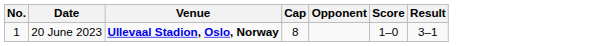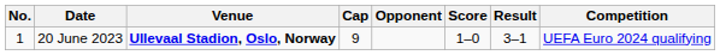 <table class="wikitable sortable">
 <tr>
 <th scope="col">No.</th>
 <th scope="col">Date</th>
 <th scope="col">Venue</th>
 <th scope="col">Cap</th>
 <th scope="col">Opponent</th>
 <th scope="col">Score</th>
 <th scope="col">Result</th>
+<th scope="col">Competition</th>
 </tr>
 <tr>
 <td align="center">1</td>
 <td>20 June 2023</td>
 <td><strong><a href='#'>Ullevaal Stadion</a>, <a href='#'>Oslo</a>, Norway</strong></td>
-<td align="center">8</td>
+<td align="center">9</td>
 <td></td>
 <td align="center">1–0</td>
 <td align="center">3–1</td>
+<td><a href='#'>UEFA Euro 2024 qualifying</a></td>
 </tr>
 </table>
